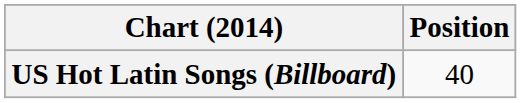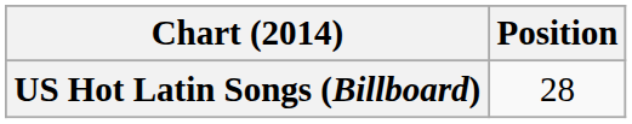 <table class="wikitable sortable plainrowheaders" style="text-align:center">
 <tr>
 <th scope="col">Chart (2014)</th>
 <th scope="col">Position</th>
 </tr>
 <tr>
 <th scope="row">US Hot Latin Songs (<em>Billboard</em>)</th>
-<td>40</td>
+<td>28</td>
 </tr>
 </table>
